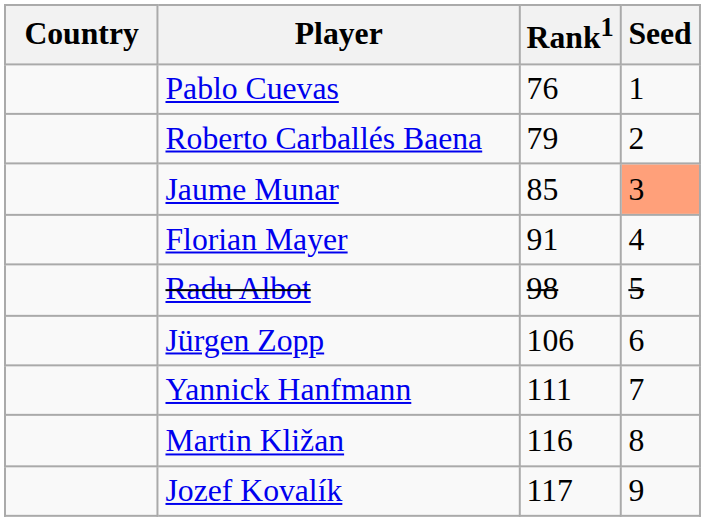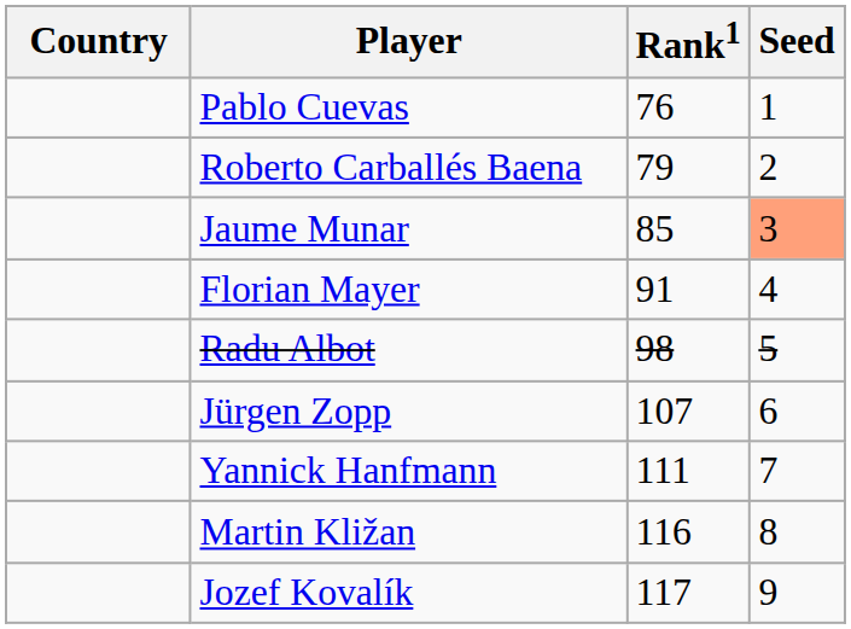 <table class="sortable wikitable">
 <tr>
 <th width="70">Country</th>
 <th width="175">Player</th>
 <th>Rank<sup>1</sup></th>
 <th>Seed</th>
 </tr>
 <tr>
 <td></td>
 <td><a href='#'>Pablo Cuevas</a></td>
 <td>76</td>
 <td>1</td>
 </tr>
 <tr>
 <td></td>
 <td><a href='#'>Roberto Carballés Baena</a></td>
 <td>79</td>
 <td>2</td>
 </tr>
 <tr>
 <td></td>
 <td><a href='#'>Jaume Munar</a></td>
 <td>85</td>
 <td style="background: lightsalmon;">3</td>
 </tr>
 <tr>
 <td></td>
 <td><a href='#'>Florian Mayer</a></td>
 <td>91</td>
 <td>4</td>
 </tr>
 <tr>
 <td><s></s></td>
 <td><s><a href='#'>Radu Albot</a></s></td>
 <td><s>98</s></td>
 <td><s>5</s></td>
 </tr>
 <tr>
 <td></td>
 <td><a href='#'>Jürgen Zopp</a></td>
-<td>106</td>
+<td>107</td>
 <td>6</td>
 </tr>
 <tr>
 <td></td>
 <td><a href='#'>Yannick Hanfmann</a></td>
 <td>111</td>
 <td>7</td>
 </tr>
 <tr>
 <td></td>
 <td><a href='#'>Martin Kližan</a></td>
 <td>116</td>
 <td>8</td>
 </tr>
 <tr>
 <td></td>
 <td><a href='#'>Jozef Kovalík</a></td>
 <td>117</td>
 <td>9</td>
 </tr>
 </table>
